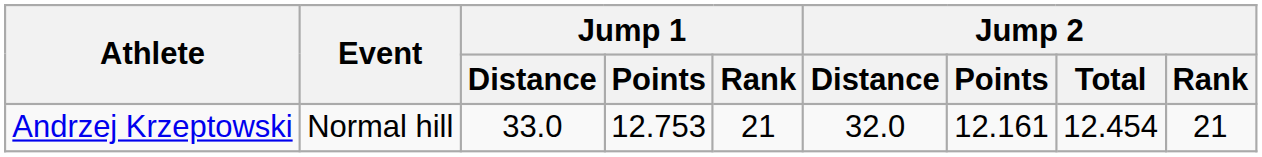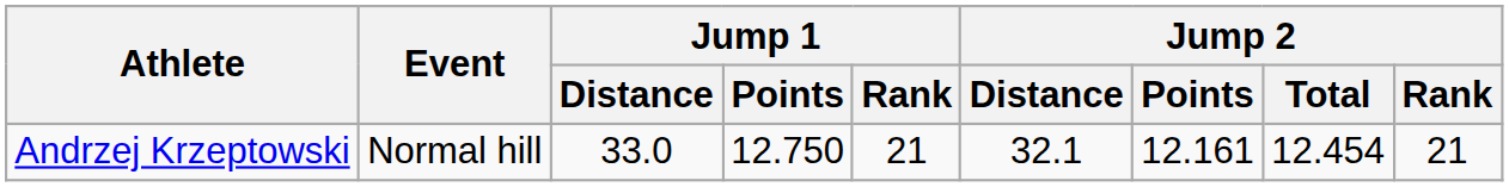 <table class="wikitable" style="font-size:90%">
 <tr>
 <th rowspan="2">Athlete</th>
 <th rowspan="2">Event</th>
 <th colspan="3">Jump 1</th>
 <th colspan="4">Jump 2</th>
 </tr>
 <tr>
 <th>Distance</th>
 <th>Points</th>
 <th>Rank</th>
 <th>Distance</th>
 <th>Points</th>
 <th>Total</th>
 <th>Rank</th>
 </tr>
 <tr>
 <td><a href='#'>Andrzej Krzeptowski</a></td>
 <td>Normal hill</td>
 <td align="center">33.0</td>
-<td align="center">12.753</td>
+<td align="center">12.750</td>
 <td align="center">21</td>
-<td align="center">32.0</td>
+<td align="center">32.1</td>
 <td align="center">12.161</td>
 <td align="center">12.454</td>
 <td align="center">21</td>
 </tr>
 </table>
